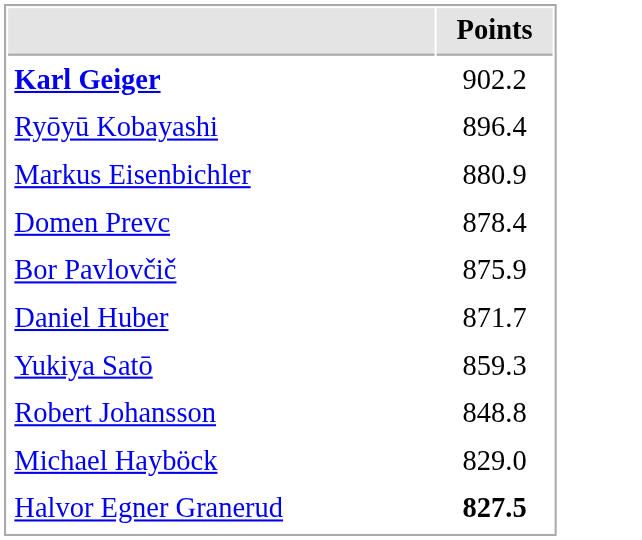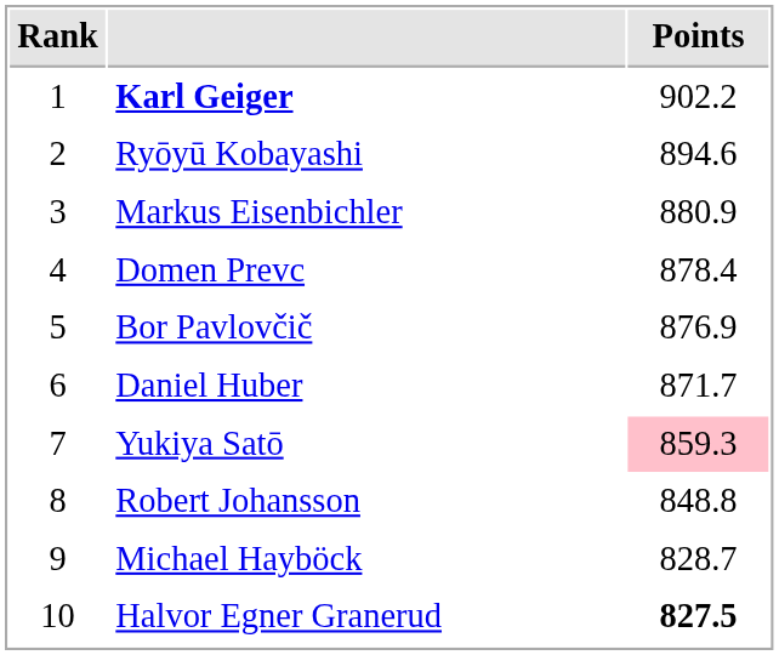 <table cellspacing="1" cellpadding="3" style="border:1px solid #AAAAAA;font-size:86%">
 <tr style="background-color: #E4E4E4;">
+<th style="border-bottom:1px solid #AAAAAA; width: 10px;">Rank</th>
 <th style="border-bottom:1px solid #AAAAAA; width: 200px;"></th>
 <th style="border-bottom:1px solid #AAAAAA; width: 50px;">Points</th>
 </tr>
 <tr>
+<td align=center>1</td>
 <td> <strong><a href='#'>Karl Geiger</a></strong></td>
 <td align=center>902.2</td>
 </tr>
 <tr>
+<td align=center>2</td>
 <td> <a href='#'>Ryōyū Kobayashi</a></td>
-<td align=center>896.4</td>
+<td align=center>894.6</td>
 </tr>
 <tr>
+<td align=center>3</td>
 <td> <a href='#'>Markus Eisenbichler</a></td>
 <td align=center>880.9</td>
 </tr>
 <tr>
+<td align=center>4</td>
 <td> <a href='#'>Domen Prevc</a></td>
 <td align=center>878.4</td>
 </tr>
 <tr>
+<td align=center>5</td>
 <td> <a href='#'>Bor Pavlovčič</a></td>
-<td align=center>875.9</td>
+<td align=center>876.9</td>
 </tr>
 <tr>
+<td align=center>6</td>
 <td> <a href='#'>Daniel Huber</a></td>
 <td align=center>871.7</td>
 </tr>
 <tr>
+<td align=center>7</td>
 <td> <a href='#'>Yukiya Satō</a></td>
-<td align=center>859.3</td>
+<td align=center style="background: pink;">859.3</td>
 </tr>
 <tr>
+<td align=center>8</td>
 <td> <a href='#'>Robert Johansson</a></td>
 <td align=center>848.8</td>
 </tr>
 <tr>
+<td align=center>9</td>
 <td> <a href='#'>Michael Hayböck</a></td>
-<td align=center>829.0</td>
+<td align=center>828.7</td>
 </tr>
 <tr>
+<td align=center>10</td>
 <td> <a href='#'>Halvor Egner Granerud</a></td>
 <td align=center><strong>827.5</strong></td>
 </tr>
 </table>
